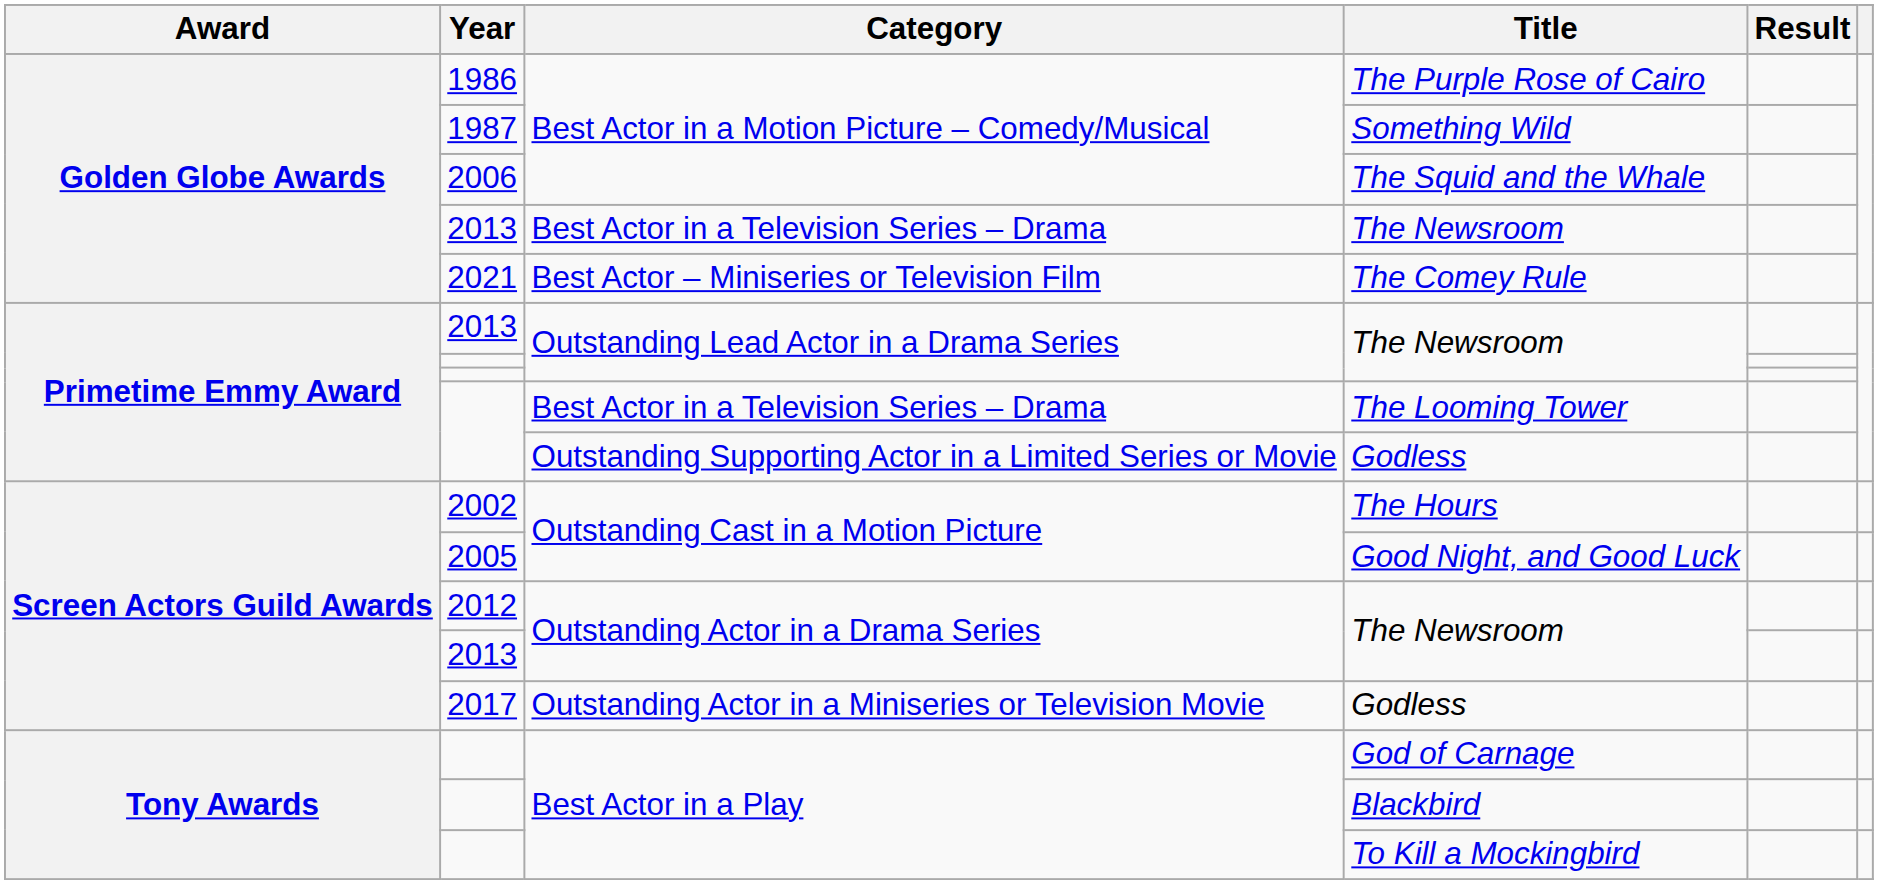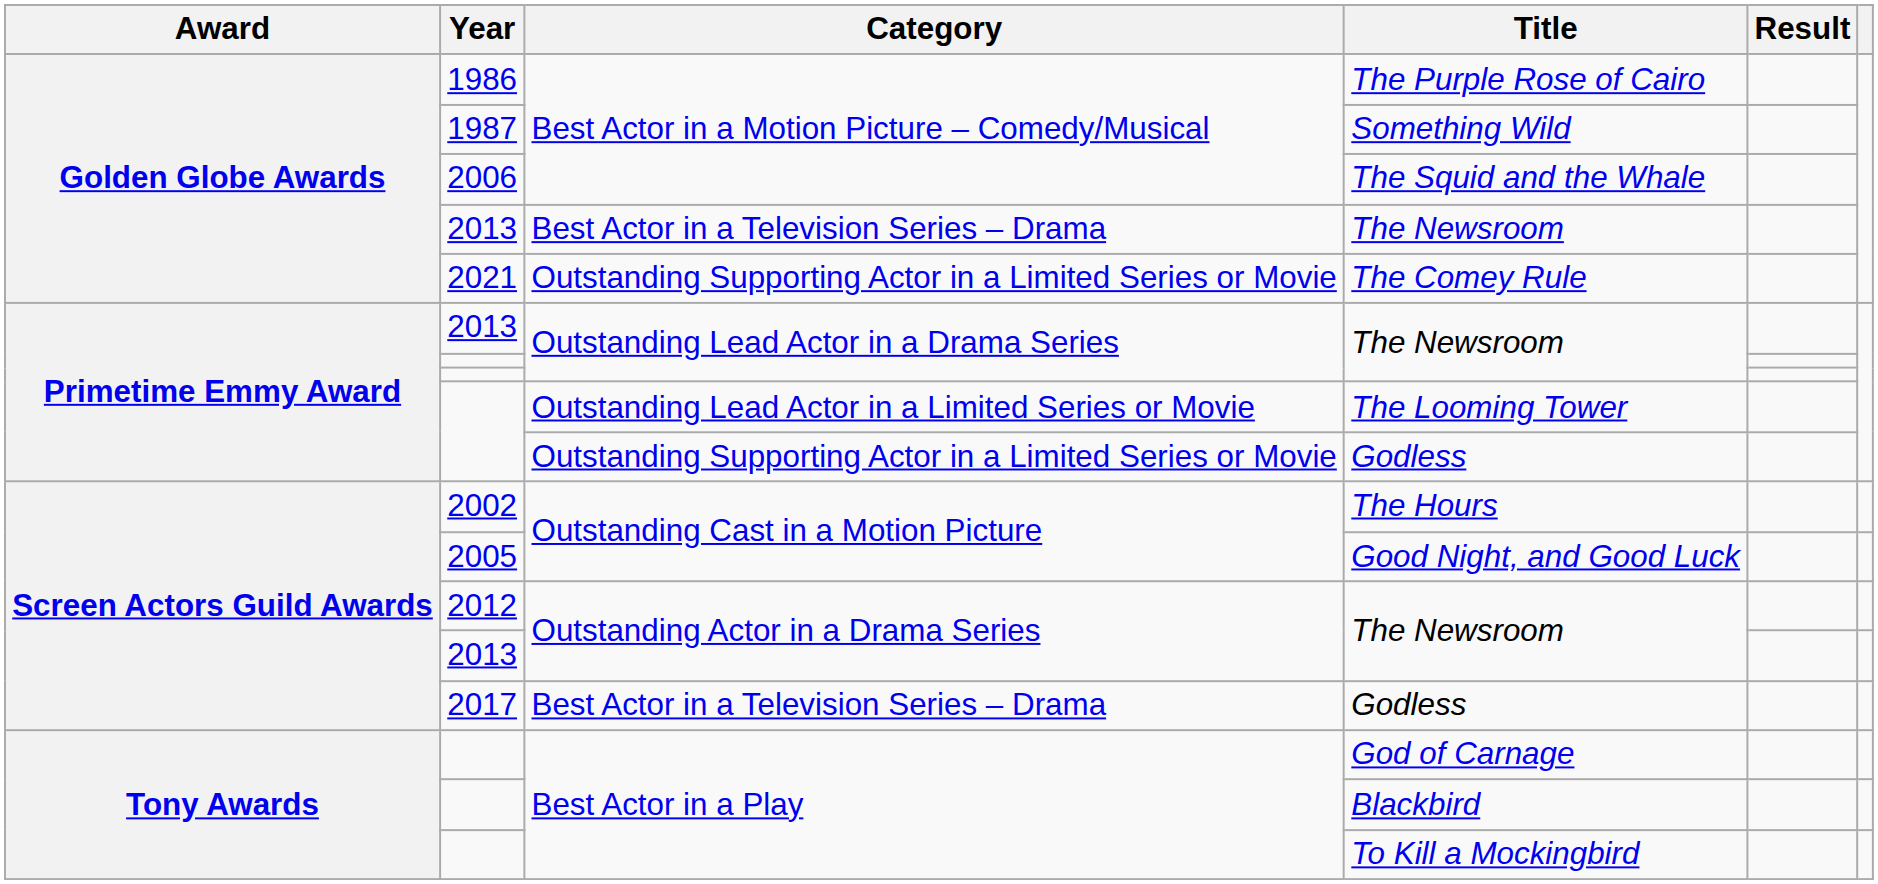 <table class="wikitable plainrowheaders">
 <tr>
 <th scope="col">Award</th>
 <th scope="col">Year</th>
 <th scope="col">Category</th>
 <th scope="col">Title</th>
 <th scope="col">Result</th>
 <th scope="col"></th>
 </tr>
 <tr>
 <th scope="row" rowspan=5><a href='#'>Golden Globe Awards</a></th>
 <td style="text-align:center;"><a href='#'>1986</a></td>
 <td rowspan=3><a href='#'>Best Actor in a Motion Picture – Comedy/Musical</a></td>
 <td><em><a href='#'>The Purple Rose of Cairo</a></em></td>
 <td></td>
 <td rowspan=5 style="text-align:center;"></td>
 </tr>
 <tr>
 <td style="text-align:center;"><a href='#'>1987</a></td>
 <td><em><a href='#'>Something Wild</a></em></td>
 <td></td>
 </tr>
 <tr>
 <td style="text-align:center;"><a href='#'>2006</a></td>
 <td><em><a href='#'>The Squid and the Whale</a></em></td>
 <td></td>
 </tr>
 <tr>
 <td style="text-align:center;"><a href='#'>2013</a></td>
 <td><a href='#'>Best Actor in a Television Series – Drama</a></td>
 <td><em><a href='#'>The Newsroom</a></em></td>
 <td></td>
 </tr>
 <tr>
 <td style="text-align:center;"><a href='#'>2021</a></td>
-<td><a href='#'>Best Actor – Miniseries or Television Film</a></td>
+<td><a href='#'>Outstanding Supporting Actor in a Limited Series or Movie</a></td>
 <td><em><a href='#'>The Comey Rule</a></em></td>
 <td></td>
 </tr>
 <tr>
 <th scope="row" rowspan="5"><a href='#'>Primetime Emmy Award</a></th>
 <td style="text-align:center;"><a href='#'>2013</a></td>
 <td rowspan="3"><a href='#'>Outstanding Lead Actor in a Drama Series</a></td>
 <td rowspan=3><em>The Newsroom</em></td>
 <td></td>
 <td rowspan="5" style="text-align:center;"></td>
 </tr>
 <tr>
 <td></td>
 <td></td>
 </tr>
 <tr>
 <td></td>
 <td></td>
 </tr>
 <tr>
 <td rowspan="2"></td>
-<td><a href='#'>Best Actor in a Television Series – Drama</a></td>
+<td><a href='#'>Outstanding Lead Actor in a Limited Series or Movie</a></td>
 <td><em><a href='#'>The Looming Tower</a></em></td>
 <td></td>
 </tr>
 <tr>
 <td><a href='#'>Outstanding Supporting Actor in a Limited Series or Movie</a></td>
 <td><em><a href='#'>Godless</a></em></td>
 <td></td>
 </tr>
 <tr>
 <th scope="row" rowspan=5><a href='#'>Screen Actors Guild Awards</a></th>
 <td style="text-align:center;"><a href='#'>2002</a></td>
 <td rowspan=2><a href='#'>Outstanding Cast in a Motion Picture</a></td>
 <td><em><a href='#'>The Hours</a></em></td>
 <td></td>
 <td style="text-align:center;"></td>
 </tr>
 <tr>
 <td style="text-align:center;"><a href='#'>2005</a></td>
 <td><em><a href='#'>Good Night, and Good Luck</a></em></td>
 <td></td>
 <td style="text-align:center;"></td>
 </tr>
 <tr>
 <td style="text-align:center;"><a href='#'>2012</a></td>
 <td rowspan=2><a href='#'>Outstanding Actor in a Drama Series</a></td>
 <td rowspan=2><em>The Newsroom</em></td>
 <td></td>
 <td style="text-align:center;"></td>
 </tr>
 <tr>
 <td style="text-align:center;"><a href='#'>2013</a></td>
 <td></td>
 <td style="text-align:center;"></td>
 </tr>
 <tr>
 <td style="text-align:center;"><a href='#'>2017</a></td>
-<td><a href='#'>Outstanding Actor in a Miniseries or Television Movie</a></td>
+<td><a href='#'>Best Actor in a Television Series – Drama</a></td>
 <td><em>Godless</em></td>
 <td></td>
 <td style="text-align:center;"></td>
 </tr>
 <tr>
 <th scope="row" rowspan=3><a href='#'>Tony Awards</a></th>
 <td></td>
 <td rowspan=3><a href='#'>Best Actor in a Play</a></td>
 <td><em><a href='#'>God of Carnage</a></em></td>
 <td></td>
 <td style="text-align:center;"></td>
 </tr>
 <tr>
 <td></td>
 <td><em><a href='#'>Blackbird</a></em></td>
 <td></td>
 <td style="text-align:center;"></td>
 </tr>
 <tr>
 <td></td>
 <td><em><a href='#'>To Kill a Mockingbird</a></em></td>
 <td></td>
 <td style="text-align:center;"></td>
 </tr>
 </table>
